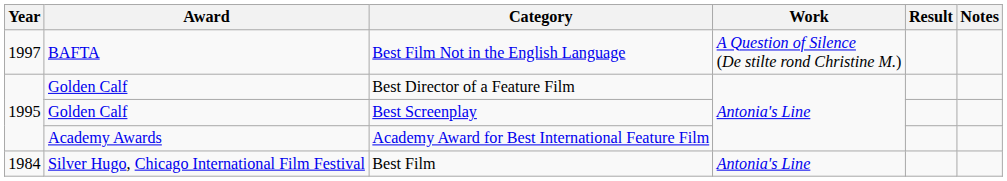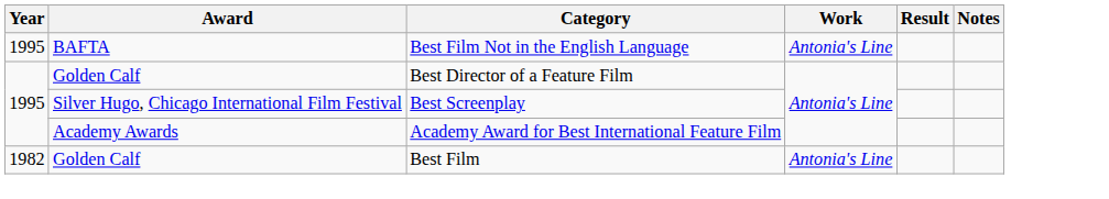 <table class="wikitable">
 <tr>
 <th>Year</th>
 <th>Award</th>
 <th>Category</th>
 <th>Work</th>
 <th>Result</th>
 <th>Notes</th>
 </tr>
 <tr>
-<td>1997</td>
+<td>1995</td>
 <td><a href='#'>BAFTA</a></td>
 <td><a href='#'>Best Film Not in the English Language</a></td>
-<td><em><a href='#'>A Question of Silence</a></em><br>(<em>De stilte rond Christine M.</em>)</td>
+<td><em><a href='#'>Antonia's Line</a></em></td>
 <td></td>
 <td></td>
 </tr>
 <tr>
 <td rowspan="3">1995</td>
 <td><a href='#'>Golden Calf</a></td>
 <td>Best Director of a Feature Film</td>
 <td rowspan="3"><em><a href='#'>Antonia's Line</a></em></td>
 <td></td>
 <td></td>
 </tr>
 <tr>
-<td><a href='#'>Golden Calf</a></td>
+<td><a href='#'>Silver Hugo</a>, <a href='#'>Chicago International Film Festival</a></td>
 <td><a href='#'>Best Screenplay</a></td>
 <td></td>
 <td></td>
 </tr>
 <tr>
 <td><a href='#'>Academy Awards</a></td>
 <td><a href='#'>Academy Award for Best International Feature Film</a></td>
 <td></td>
 <td></td>
 </tr>
 <tr>
-<td>1984</td>
-<td><a href='#'>Silver Hugo</a>, <a href='#'>Chicago International Film Festival</a></td>
+<td>1982</td>
+<td><a href='#'>Golden Calf</a></td>
 <td>Best Film</td>
 <td><em><a href='#'>Antonia's Line</a></em></td>
 <td></td>
 <td></td>
 </tr>
 </table>
